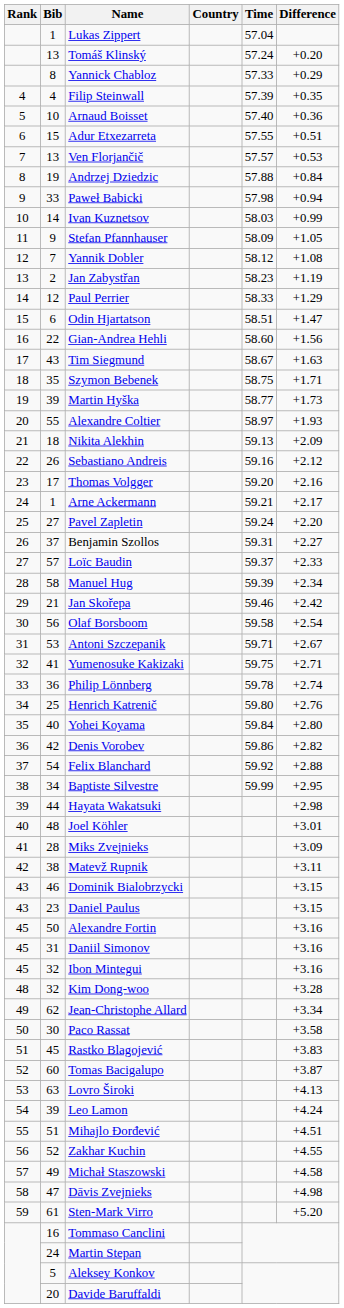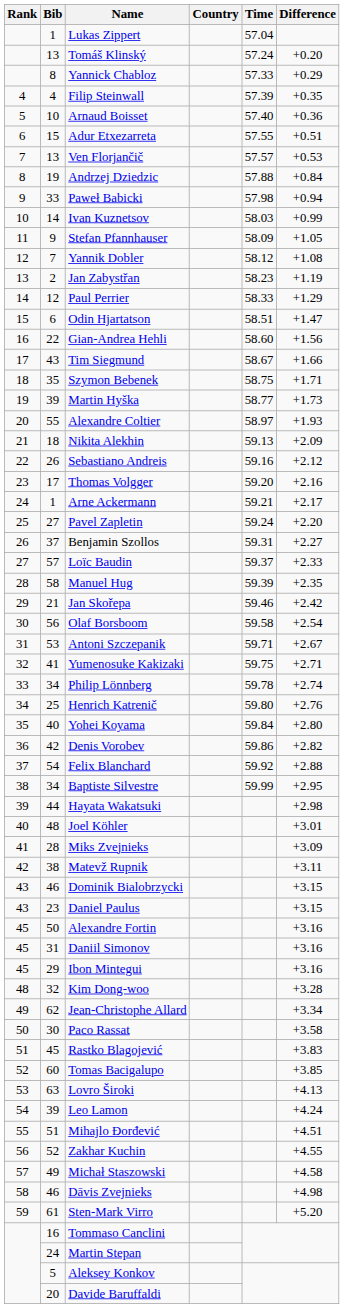 <table class="wikitable sortable" style="text-align:center">
 <tr>
 <th data-sort-type=number>Rank</th>
 <th>Bib</th>
 <th>Name</th>
 <th>Country</th>
 <th>Time</th>
 <th>Difference</th>
 </tr>
 <tr>
 <td></td>
 <td>1</td>
 <td align=left><a href='#'>Lukas Zippert</a></td>
 <td align=left></td>
 <td>57.04</td>
 <td></td>
 </tr>
 <tr>
 <td></td>
 <td>13</td>
 <td align=left><a href='#'>Tomáš Klinský</a></td>
 <td align=left></td>
 <td>57.24</td>
 <td>+0.20</td>
 </tr>
 <tr>
 <td></td>
 <td>8</td>
 <td align=left><a href='#'>Yannick Chabloz</a></td>
 <td align=left></td>
 <td>57.33</td>
 <td>+0.29</td>
 </tr>
 <tr>
 <td>4</td>
 <td>4</td>
 <td align=left><a href='#'>Filip Steinwall</a></td>
 <td align=left></td>
 <td>57.39</td>
 <td>+0.35</td>
 </tr>
 <tr>
 <td>5</td>
 <td>10</td>
 <td align=left><a href='#'>Arnaud Boisset</a></td>
 <td align=left></td>
 <td>57.40</td>
 <td>+0.36</td>
 </tr>
 <tr>
 <td>6</td>
 <td>15</td>
 <td align=left><a href='#'>Adur Etxezarreta</a></td>
 <td align=left></td>
 <td>57.55</td>
 <td>+0.51</td>
 </tr>
 <tr>
 <td>7</td>
 <td>13</td>
 <td align=left><a href='#'>Ven Florjančič</a></td>
 <td align=left></td>
 <td>57.57</td>
 <td>+0.53</td>
 </tr>
 <tr>
 <td>8</td>
 <td>19</td>
 <td align=left><a href='#'>Andrzej Dziedzic</a></td>
 <td align=left></td>
 <td>57.88</td>
 <td>+0.84</td>
 </tr>
 <tr>
 <td>9</td>
 <td>33</td>
 <td align=left><a href='#'>Paweł Babicki</a></td>
 <td align=left></td>
 <td>57.98</td>
 <td>+0.94</td>
 </tr>
 <tr>
 <td>10</td>
 <td>14</td>
 <td align=left><a href='#'>Ivan Kuznetsov</a></td>
 <td align=left></td>
 <td>58.03</td>
 <td>+0.99</td>
 </tr>
 <tr>
 <td>11</td>
 <td>9</td>
 <td align=left><a href='#'>Stefan Pfannhauser</a></td>
 <td align=left></td>
 <td>58.09</td>
 <td>+1.05</td>
 </tr>
 <tr>
 <td>12</td>
 <td>7</td>
 <td align=left><a href='#'>Yannik Dobler</a></td>
 <td align=left></td>
 <td>58.12</td>
 <td>+1.08</td>
 </tr>
 <tr>
 <td>13</td>
 <td>2</td>
 <td align=left><a href='#'>Jan Zabystřan</a></td>
 <td align=left></td>
 <td>58.23</td>
 <td>+1.19</td>
 </tr>
 <tr>
 <td>14</td>
 <td>12</td>
 <td align=left><a href='#'>Paul Perrier</a></td>
 <td align=left></td>
 <td>58.33</td>
 <td>+1.29</td>
 </tr>
 <tr>
 <td>15</td>
 <td>6</td>
 <td align=left><a href='#'>Odin Hjartatson</a></td>
 <td align=left></td>
 <td>58.51</td>
 <td>+1.47</td>
 </tr>
 <tr>
 <td>16</td>
 <td>22</td>
 <td align=left><a href='#'>Gian-Andrea Hehli</a></td>
 <td align=left></td>
 <td>58.60</td>
 <td>+1.56</td>
 </tr>
 <tr>
 <td>17</td>
 <td>43</td>
 <td align=left><a href='#'>Tim Siegmund</a></td>
 <td align=left></td>
 <td>58.67</td>
-<td>+1.63</td>
+<td>+1.66</td>
 </tr>
 <tr>
 <td>18</td>
 <td>35</td>
 <td align=left><a href='#'>Szymon Bebenek</a></td>
 <td align=left></td>
 <td>58.75</td>
 <td>+1.71</td>
 </tr>
 <tr>
 <td>19</td>
 <td>39</td>
 <td align=left><a href='#'>Martin Hyška</a></td>
 <td align=left></td>
 <td>58.77</td>
 <td>+1.73</td>
 </tr>
 <tr>
 <td>20</td>
 <td>55</td>
 <td align=left><a href='#'>Alexandre Coltier</a></td>
 <td align=left></td>
 <td>58.97</td>
 <td>+1.93</td>
 </tr>
 <tr>
 <td>21</td>
 <td>18</td>
 <td align=left><a href='#'>Nikita Alekhin</a></td>
 <td align=left></td>
 <td>59.13</td>
 <td>+2.09</td>
 </tr>
 <tr>
 <td>22</td>
 <td>26</td>
 <td align=left><a href='#'>Sebastiano Andreis</a></td>
 <td align=left></td>
 <td>59.16</td>
 <td>+2.12</td>
 </tr>
 <tr>
 <td>23</td>
 <td>17</td>
 <td align=left><a href='#'>Thomas Volgger</a></td>
 <td align=left></td>
 <td>59.20</td>
 <td>+2.16</td>
 </tr>
 <tr>
 <td>24</td>
 <td>1</td>
 <td align=left><a href='#'>Arne Ackermann</a></td>
 <td align=left></td>
 <td>59.21</td>
 <td>+2.17</td>
 </tr>
 <tr>
 <td>25</td>
 <td>27</td>
 <td align=left><a href='#'>Pavel Zapletin</a></td>
 <td align=left></td>
 <td>59.24</td>
 <td>+2.20</td>
 </tr>
 <tr>
 <td>26</td>
 <td>37</td>
 <td align=left>Benjamin Szollos</td>
 <td align=left></td>
 <td>59.31</td>
 <td>+2.27</td>
 </tr>
 <tr>
 <td>27</td>
 <td>57</td>
 <td align=left><a href='#'>Loïc Baudin</a></td>
 <td align=left></td>
 <td>59.37</td>
 <td>+2.33</td>
 </tr>
 <tr>
 <td>28</td>
 <td>58</td>
 <td align=left><a href='#'>Manuel Hug</a></td>
 <td align=left></td>
 <td>59.39</td>
-<td>+2.34</td>
+<td>+2.35</td>
 </tr>
 <tr>
 <td>29</td>
 <td>21</td>
 <td align=left><a href='#'>Jan Skořepa</a></td>
 <td align=left></td>
 <td>59.46</td>
 <td>+2.42</td>
 </tr>
 <tr>
 <td>30</td>
 <td>56</td>
 <td align=left><a href='#'>Olaf Borsboom</a></td>
 <td align=left></td>
 <td>59.58</td>
 <td>+2.54</td>
 </tr>
 <tr>
 <td>31</td>
 <td>53</td>
 <td align=left><a href='#'>Antoni Szczepanik</a></td>
 <td align=left></td>
 <td>59.71</td>
 <td>+2.67</td>
 </tr>
 <tr>
 <td>32</td>
 <td>41</td>
 <td align=left><a href='#'>Yumenosuke Kakizaki</a></td>
 <td align=left></td>
 <td>59.75</td>
 <td>+2.71</td>
 </tr>
 <tr>
 <td>33</td>
-<td>36</td>
+<td>34</td>
 <td align=left><a href='#'>Philip Lönnberg</a></td>
 <td align=left></td>
 <td>59.78</td>
 <td>+2.74</td>
 </tr>
 <tr>
 <td>34</td>
 <td>25</td>
 <td align=left><a href='#'>Henrich Katrenič</a></td>
 <td align=left></td>
 <td>59.80</td>
 <td>+2.76</td>
 </tr>
 <tr>
 <td>35</td>
 <td>40</td>
 <td align=left><a href='#'>Yohei Koyama</a></td>
 <td align=left></td>
 <td>59.84</td>
 <td>+2.80</td>
 </tr>
 <tr>
 <td>36</td>
 <td>42</td>
 <td align=left><a href='#'>Denis Vorobev</a></td>
 <td align=left></td>
 <td>59.86</td>
 <td>+2.82</td>
 </tr>
 <tr>
 <td>37</td>
 <td>54</td>
 <td align=left><a href='#'>Felix Blanchard</a></td>
 <td align=left></td>
 <td>59.92</td>
 <td>+2.88</td>
 </tr>
 <tr>
 <td>38</td>
 <td>34</td>
 <td align=left><a href='#'>Baptiste Silvestre</a></td>
 <td align=left></td>
 <td>59.99</td>
 <td>+2.95</td>
 </tr>
 <tr>
 <td>39</td>
 <td>44</td>
 <td align=left><a href='#'>Hayata Wakatsuki</a></td>
 <td align=left></td>
 <td></td>
 <td>+2.98</td>
 </tr>
 <tr>
 <td>40</td>
 <td>48</td>
 <td align=left><a href='#'>Joel Köhler</a></td>
 <td align=left></td>
 <td></td>
 <td>+3.01</td>
 </tr>
 <tr>
 <td>41</td>
 <td>28</td>
 <td align=left><a href='#'>Miks Zvejnieks</a></td>
 <td align=left></td>
 <td></td>
 <td>+3.09</td>
 </tr>
 <tr>
 <td>42</td>
 <td>38</td>
 <td align=left><a href='#'>Matevž Rupnik</a></td>
 <td align=left></td>
 <td></td>
 <td>+3.11</td>
 </tr>
 <tr>
 <td>43</td>
 <td>46</td>
 <td align=left><a href='#'>Dominik Bialobrzycki</a></td>
 <td align=left></td>
 <td></td>
 <td>+3.15</td>
 </tr>
 <tr>
 <td>43</td>
 <td>23</td>
 <td align=left><a href='#'>Daniel Paulus</a></td>
 <td align=left></td>
 <td></td>
 <td>+3.15</td>
 </tr>
 <tr>
 <td>45</td>
 <td>50</td>
 <td align=left><a href='#'>Alexandre Fortin</a></td>
 <td align=left></td>
 <td></td>
 <td>+3.16</td>
 </tr>
 <tr>
 <td>45</td>
 <td>31</td>
 <td align=left><a href='#'>Daniil Simonov</a></td>
 <td align=left></td>
 <td></td>
 <td>+3.16</td>
 </tr>
 <tr>
 <td>45</td>
-<td>32</td>
+<td>29</td>
 <td align=left><a href='#'>Ibon Mintegui</a></td>
 <td align=left></td>
 <td></td>
 <td>+3.16</td>
 </tr>
 <tr>
 <td>48</td>
 <td>32</td>
 <td align=left><a href='#'>Kim Dong-woo</a></td>
 <td align=left></td>
 <td></td>
 <td>+3.28</td>
 </tr>
 <tr>
 <td>49</td>
 <td>62</td>
 <td align=left><a href='#'>Jean-Christophe Allard</a></td>
 <td align=left></td>
 <td></td>
 <td>+3.34</td>
 </tr>
 <tr>
 <td>50</td>
 <td>30</td>
 <td align=left><a href='#'>Paco Rassat</a></td>
 <td align=left></td>
 <td></td>
 <td>+3.58</td>
 </tr>
 <tr>
 <td>51</td>
 <td>45</td>
 <td align=left><a href='#'>Rastko Blagojević</a></td>
 <td align=left></td>
 <td></td>
 <td>+3.83</td>
 </tr>
 <tr>
 <td>52</td>
 <td>60</td>
 <td align=left><a href='#'>Tomas Bacigalupo</a></td>
 <td align=left></td>
 <td></td>
-<td>+3.87</td>
+<td>+3.85</td>
 </tr>
 <tr>
 <td>53</td>
 <td>63</td>
 <td align=left><a href='#'>Lovro Široki</a></td>
 <td align=left></td>
 <td></td>
 <td>+4.13</td>
 </tr>
 <tr>
 <td>54</td>
 <td>39</td>
 <td align=left><a href='#'>Leo Lamon</a></td>
 <td align=left></td>
 <td></td>
 <td>+4.24</td>
 </tr>
 <tr>
 <td>55</td>
 <td>51</td>
 <td align=left><a href='#'>Mihajlo Đorđević</a></td>
 <td align=left></td>
 <td></td>
 <td>+4.51</td>
 </tr>
 <tr>
 <td>56</td>
 <td>52</td>
 <td align=left><a href='#'>Zakhar Kuchin</a></td>
 <td align=left></td>
 <td></td>
 <td>+4.55</td>
 </tr>
 <tr>
 <td>57</td>
 <td>49</td>
 <td align=left><a href='#'>Michał Staszowski</a></td>
 <td align=left></td>
 <td></td>
 <td>+4.58</td>
 </tr>
 <tr>
 <td>58</td>
-<td>47</td>
+<td>46</td>
 <td align=left><a href='#'>Dāvis Zvejnieks</a></td>
 <td align=left></td>
 <td></td>
 <td>+4.98</td>
 </tr>
 <tr>
 <td>59</td>
 <td>61</td>
 <td align=left><a href='#'>Sten-Mark Virro</a></td>
 <td align=left></td>
 <td></td>
 <td>+5.20</td>
 </tr>
 <tr>
 <td rowspan=4></td>
 <td>16</td>
 <td align=left><a href='#'>Tommaso Canclini</a></td>
 <td align=left></td>
 <td colspan=2 rowspan=2></td>
 </tr>
 <tr>
 <td>24</td>
 <td align=left><a href='#'>Martin Stepan</a></td>
 <td align=left></td>
 </tr>
 <tr>
 <td>5</td>
 <td align=left><a href='#'>Aleksey Konkov</a></td>
 <td align=left></td>
 <td colspan=2 rowspan=2></td>
 </tr>
 <tr>
 <td>20</td>
 <td align=left><a href='#'>Davide Baruffaldi</a></td>
 <td align=left></td>
 </tr>
 </table>
